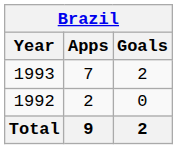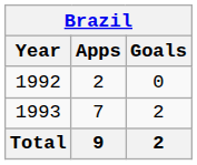 <table class="wikitable" style="text-align:center">
 <tr>
 <th colspan=3><a href='#'>Brazil</a></th>
 </tr>
 <tr>
 <th>Year</th>
 <th>Apps</th>
 <th>Goals</th>
 </tr>
 <tr>
+<td>1992</td>
+<td>2</td>
+<td>0</td>
+</tr>
+<tr>
 <td>1993</td>
 <td>7</td>
 <td>2</td>
-</tr>
-<tr>
-<td>1992</td>
-<td>2</td>
-<td>0</td>
 </tr>
 <tr>
 <th>Total</th>
 <th>9</th>
 <th>2</th>
 </tr>
 </table>
